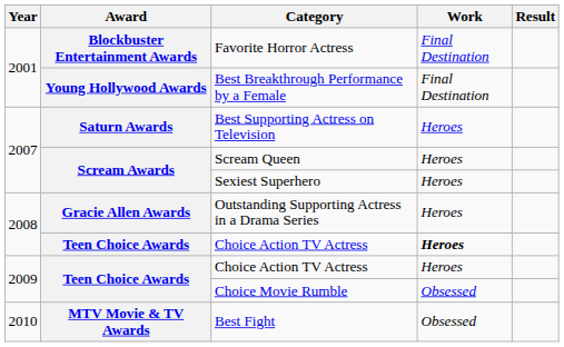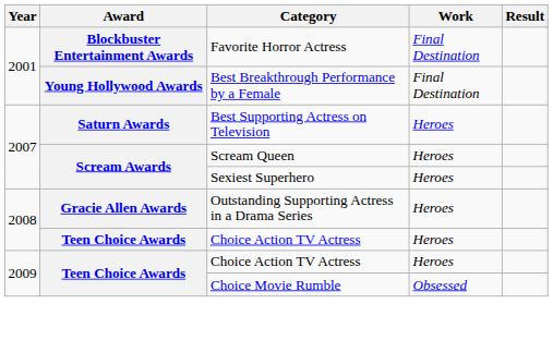 <table class="wikitable sortable plainrowheaders">
 <tr>
 <th scope="col">Year</th>
 <th scope="col">Award</th>
 <th scope="col">Category</th>
 <th scope="col">Work</th>
 <th scope="col">Result</th>
 </tr>
 <tr>
 <td rowspan="2">2001</td>
 <th scope="row"><a href='#'>Blockbuster Entertainment Awards</a></th>
 <td>Favorite Horror Actress</td>
 <td><em><a href='#'>Final Destination</a></em></td>
 <td></td>
 </tr>
 <tr>
 <th scope="row"><a href='#'>Young Hollywood Awards</a></th>
 <td><a href='#'>Best Breakthrough Performance by a Female</a></td>
 <td><em>Final Destination</em></td>
 <td></td>
 </tr>
 <tr>
 <td rowspan="3">2007</td>
 <th scope="row"><a href='#'>Saturn Awards</a></th>
 <td><a href='#'>Best Supporting Actress on Television</a></td>
 <td><a href='#'><em>Heroes</em></a></td>
 <td></td>
 </tr>
 <tr>
 <th rowspan="2" ! scope="row"><a href='#'>Scream Awards</a></th>
 <td>Scream Queen</td>
 <td><em>Heroes</em></td>
 <td></td>
 </tr>
 <tr>
 <td>Sexiest Superhero</td>
 <td><em>Heroes</em></td>
 <td></td>
 </tr>
 <tr>
 <td rowspan="2">2008</td>
 <th scope="row"><a href='#'>Gracie Allen Awards</a></th>
 <td>Outstanding Supporting Actress in a Drama Series</td>
 <td><em>Heroes</em></td>
 <td></td>
 </tr>
 <tr>
 <th scope="row"><a href='#'>Teen Choice Awards</a></th>
 <td><a href='#'>Choice Action TV Actress</a></td>
-<td><strong><em>Heroes</em></strong></td>
+<td><em>Heroes</em></td>
 <td></td>
 </tr>
 <tr>
 <td rowspan="2">2009</td>
 <th rowspan="2" ! scope="row"><a href='#'>Teen Choice Awards</a></th>
 <td>Choice Action TV Actress</td>
 <td><em>Heroes</em></td>
 <td></td>
 </tr>
 <tr>
 <td><a href='#'>Choice Movie Rumble</a></td>
 <td><a href='#'><em>Obsessed</em></a></td>
 <td></td>
 </tr>
-<tr>
-<td>2010</td>
-<th scope="row"><a href='#'>MTV Movie & TV Awards</a></th>
-<td><a href='#'>Best Fight</a></td>
-<td><em>Obsessed</em></td>
-<td></td>
-</tr>
 </table>
